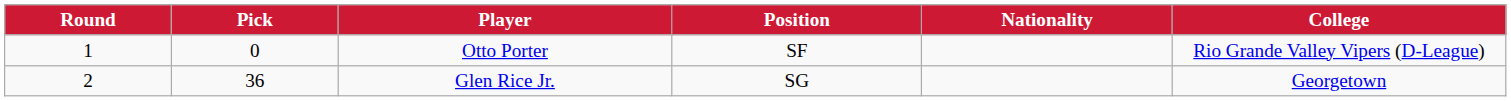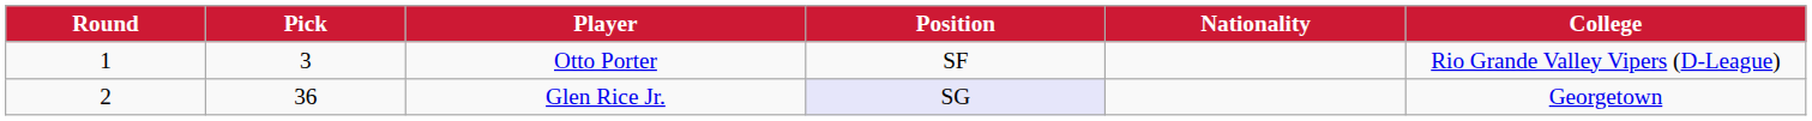 <table class="wikitable sortable sortable">
 <tr>
 <th style="background:#CD1934; color:#FFFFFF" width="10%">Round</th>
 <th style="background:#CD1934; color:#FFFFFF" width="10%">Pick</th>
 <th style="background:#CD1934; color:#FFFFFF" width="20%">Player</th>
 <th style="background:#CD1934; color:#FFFFFF" width="15%">Position</th>
 <th style="background:#CD1934; color:#FFFFFF" width="15%">Nationality</th>
 <th style="background:#CD1934; color:#FFFFFF" width="20%">College</th>
 </tr>
 <tr style="text-align: center">
 <td>1</td>
-<td>0</td>
+<td>3</td>
 <td><a href='#'>Otto Porter</a></td>
 <td>SF</td>
 <td></td>
 <td><a href='#'>Rio Grande Valley Vipers</a> (<a href='#'>D-League</a>)</td>
 </tr>
 <tr style="text-align: center">
 <td>2</td>
 <td>36</td>
 <td><a href='#'>Glen Rice Jr.</a></td>
-<td>SG</td>
+<td style="background: lavender;">SG</td>
 <td></td>
 <td><a href='#'>Georgetown</a></td>
 </tr>
 </table>
